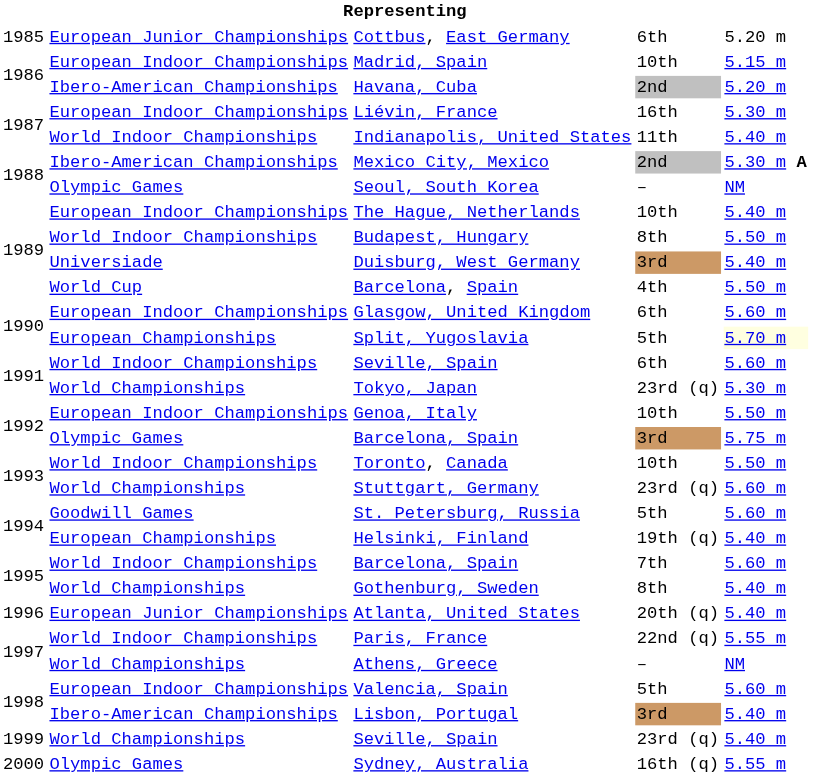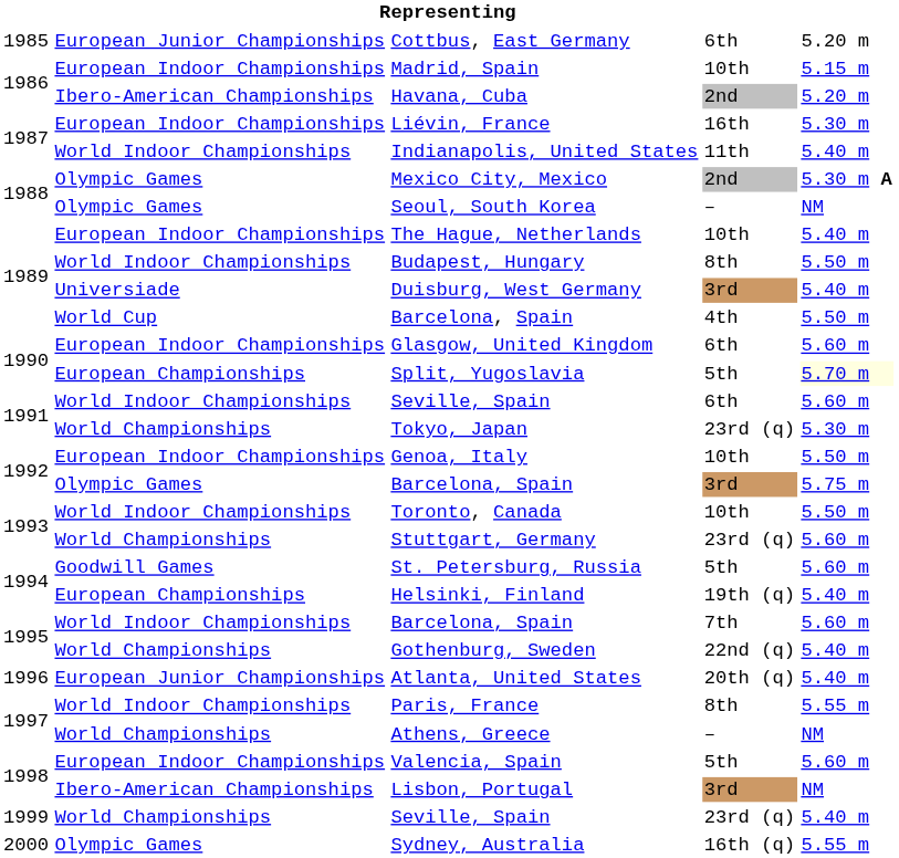 <table>
 <tr>
 <th colspan="5">Representing </th>
 </tr>
 <tr>
 <td>1985</td>
 <td><a href='#'>European Junior Championships</a></td>
 <td><a href='#'>Cottbus</a>, <a href='#'>East Germany</a></td>
 <td>6th</td>
 <td>5.20 m</td>
 </tr>
 <tr>
 <td rowspan=2>1986</td>
 <td><a href='#'>European Indoor Championships</a></td>
 <td><a href='#'>Madrid, Spain</a></td>
 <td>10th</td>
 <td><a href='#'>5.15 m</a></td>
 </tr>
 <tr>
 <td><a href='#'>Ibero-American Championships</a></td>
 <td><a href='#'>Havana, Cuba</a></td>
 <td bgcolor=silver>2nd</td>
 <td><a href='#'>5.20 m</a></td>
 </tr>
 <tr>
 <td rowspan=2>1987</td>
 <td><a href='#'>European Indoor Championships</a></td>
 <td><a href='#'>Liévin, France</a></td>
 <td>16th</td>
 <td><a href='#'>5.30 m</a></td>
 </tr>
 <tr>
 <td><a href='#'>World Indoor Championships</a></td>
 <td><a href='#'>Indianapolis, United States</a></td>
 <td>11th</td>
 <td><a href='#'>5.40 m</a></td>
 </tr>
 <tr>
 <td rowspan=2>1988</td>
-<td><a href='#'>Ibero-American Championships</a></td>
+<td><a href='#'>Olympic Games</a></td>
 <td><a href='#'>Mexico City, Mexico</a></td>
 <td bgcolor=silver>2nd</td>
 <td><a href='#'>5.30 m</a> <strong>A</strong></td>
 </tr>
 <tr>
 <td><a href='#'>Olympic Games</a></td>
 <td><a href='#'>Seoul, South Korea</a></td>
 <td>–</td>
 <td><a href='#'>NM</a></td>
 </tr>
 <tr>
 <td rowspan=4>1989</td>
 <td><a href='#'>European Indoor Championships</a></td>
 <td><a href='#'>The Hague, Netherlands</a></td>
 <td>10th</td>
 <td><a href='#'>5.40 m</a></td>
 </tr>
 <tr>
 <td><a href='#'>World Indoor Championships</a></td>
 <td><a href='#'>Budapest, Hungary</a></td>
 <td>8th</td>
 <td><a href='#'>5.50 m</a></td>
 </tr>
 <tr>
 <td><a href='#'>Universiade</a></td>
 <td><a href='#'>Duisburg, West Germany</a></td>
 <td bgcolor="cc9966">3rd</td>
 <td><a href='#'>5.40 m</a></td>
 </tr>
 <tr>
 <td><a href='#'>World Cup</a></td>
 <td><a href='#'>Barcelona</a>, <a href='#'>Spain</a></td>
 <td>4th</td>
 <td><a href='#'>5.50 m</a></td>
 </tr>
 <tr>
 <td rowspan=2>1990</td>
 <td><a href='#'>European Indoor Championships</a></td>
 <td><a href='#'>Glasgow, United Kingdom</a></td>
 <td>6th</td>
 <td><a href='#'>5.60 m</a></td>
 </tr>
 <tr>
 <td><a href='#'>European Championships</a></td>
 <td><a href='#'>Split, Yugoslavia</a></td>
 <td>5th</td>
 <td style="background: lightyellow;"><a href='#'>5.70 m</a></td>
 </tr>
 <tr>
 <td rowspan=2>1991</td>
 <td><a href='#'>World Indoor Championships</a></td>
 <td><a href='#'>Seville, Spain</a></td>
 <td>6th</td>
 <td><a href='#'>5.60 m</a></td>
 </tr>
 <tr>
 <td><a href='#'>World Championships</a></td>
 <td><a href='#'>Tokyo, Japan</a></td>
 <td>23rd (q)</td>
 <td><a href='#'>5.30 m</a></td>
 </tr>
 <tr>
 <td rowspan=2>1992</td>
 <td><a href='#'>European Indoor Championships</a></td>
 <td><a href='#'>Genoa, Italy</a></td>
 <td>10th</td>
 <td><a href='#'>5.50 m</a></td>
 </tr>
 <tr>
 <td><a href='#'>Olympic Games</a></td>
 <td><a href='#'>Barcelona, Spain</a></td>
 <td bgcolor="cc9966">3rd</td>
 <td><a href='#'>5.75 m</a></td>
 </tr>
 <tr>
 <td rowspan=2>1993</td>
 <td><a href='#'>World Indoor Championships</a></td>
 <td><a href='#'>Toronto</a>, <a href='#'>Canada</a></td>
 <td>10th</td>
 <td><a href='#'>5.50 m</a></td>
 </tr>
 <tr>
 <td><a href='#'>World Championships</a></td>
 <td><a href='#'>Stuttgart, Germany</a></td>
 <td>23rd (q)</td>
 <td><a href='#'>5.60 m</a></td>
 </tr>
 <tr>
 <td rowspan=2>1994</td>
 <td><a href='#'>Goodwill Games</a></td>
 <td><a href='#'>St. Petersburg, Russia</a></td>
 <td>5th</td>
 <td><a href='#'>5.60 m</a></td>
 </tr>
 <tr>
 <td><a href='#'>European Championships</a></td>
 <td><a href='#'>Helsinki, Finland</a></td>
 <td>19th (q)</td>
 <td><a href='#'>5.40 m</a></td>
 </tr>
 <tr>
 <td rowspan=2>1995</td>
 <td><a href='#'>World Indoor Championships</a></td>
 <td><a href='#'>Barcelona, Spain</a></td>
 <td>7th</td>
 <td><a href='#'>5.60 m</a></td>
 </tr>
 <tr>
 <td><a href='#'>World Championships</a></td>
 <td><a href='#'>Gothenburg, Sweden</a></td>
-<td>8th</td>
+<td>22nd (q)</td>
 <td><a href='#'>5.40 m</a></td>
 </tr>
 <tr>
 <td>1996</td>
 <td><a href='#'>European Junior Championships</a></td>
 <td><a href='#'>Atlanta, United States</a></td>
 <td>20th (q)</td>
 <td><a href='#'>5.40 m</a></td>
 </tr>
 <tr>
 <td rowspan=2>1997</td>
 <td><a href='#'>World Indoor Championships</a></td>
 <td><a href='#'>Paris, France</a></td>
-<td>22nd (q)</td>
+<td>8th</td>
 <td><a href='#'>5.55 m</a></td>
 </tr>
 <tr>
 <td><a href='#'>World Championships</a></td>
 <td><a href='#'>Athens, Greece</a></td>
 <td>–</td>
 <td><a href='#'>NM</a></td>
 </tr>
 <tr>
 <td rowspan=2>1998</td>
 <td><a href='#'>European Indoor Championships</a></td>
 <td><a href='#'>Valencia, Spain</a></td>
 <td>5th</td>
 <td><a href='#'>5.60 m</a></td>
 </tr>
 <tr>
 <td><a href='#'>Ibero-American Championships</a></td>
 <td><a href='#'>Lisbon, Portugal</a></td>
 <td bgcolor=cc9966>3rd</td>
-<td><a href='#'>5.40 m</a></td>
+<td><a href='#'>NM</a></td>
 </tr>
 <tr>
 <td>1999</td>
 <td><a href='#'>World Championships</a></td>
 <td><a href='#'>Seville, Spain</a></td>
 <td>23rd (q)</td>
 <td><a href='#'>5.40 m</a></td>
 </tr>
 <tr>
 <td>2000</td>
 <td><a href='#'>Olympic Games</a></td>
 <td><a href='#'>Sydney, Australia</a></td>
 <td>16th (q)</td>
 <td><a href='#'>5.55 m</a></td>
 </tr>
 </table>
